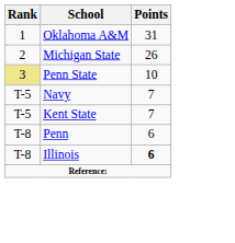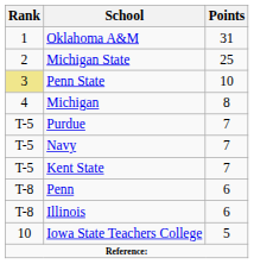 <table class="wikitable" style="text-align:center">
 <tr>
 <th>Rank</th>
 <th>School</th>
 <th>Points</th>
 </tr>
 <tr>
 <td>1</td>
 <td align=left><a href='#'>Oklahoma A&M</a></td>
 <td>31</td>
 </tr>
 <tr>
 <td>2</td>
 <td align=left><a href='#'>Michigan State</a></td>
-<td>26</td>
+<td>25</td>
 </tr>
 <tr>
 <td style="background: khaki;">3</td>
 <td align=left><a href='#'>Penn State</a></td>
 <td>10</td>
+</tr>
+<tr>
+<td>4</td>
+<td align=left><a href='#'>Michigan</a></td>
+<td>8</td>
+</tr>
+<tr>
+<td>T-5</td>
+<td align=left><a href='#'>Purdue</a></td>
+<td>7</td>
 </tr>
 <tr>
 <td>T-5</td>
 <td align=left><a href='#'>Navy</a></td>
 <td>7</td>
 </tr>
 <tr>
 <td>T-5</td>
 <td align=left><a href='#'>Kent State</a></td>
 <td>7</td>
 </tr>
 <tr>
 <td>T-8</td>
 <td align=left><a href='#'>Penn</a></td>
 <td>6</td>
 </tr>
 <tr>
 <td>T-8</td>
 <td align=left><a href='#'>Illinois</a></td>
-<td><strong>6</strong></td>
+<td>6</td>
+</tr>
+<tr>
+<td>10</td>
+<td align=left><a href='#'>Iowa State Teachers College</a></td>
+<td>5</td>
 </tr>
 <tr>
 <td colspan="3"  style="font-size:8pt; text-align:center;"><strong>Reference:</strong></td>
 </tr>
 </table>
